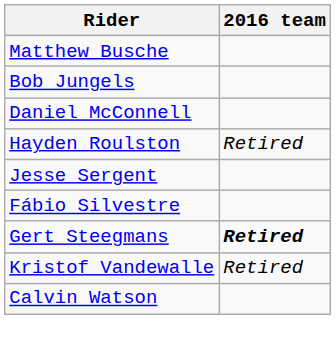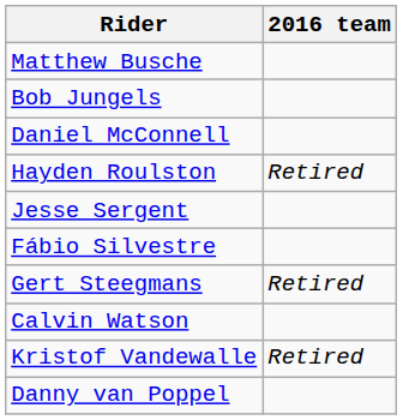 <table class="wikitable">
 <tr>
 <th>Rider</th>
 <th>2016 team</th>
 </tr>
 <tr>
 <td><a href='#'>Matthew Busche</a></td>
 <td></td>
 </tr>
 <tr>
 <td><a href='#'>Bob Jungels</a></td>
 <td></td>
 </tr>
 <tr>
 <td><a href='#'>Daniel McConnell</a></td>
 <td></td>
 </tr>
 <tr>
 <td><a href='#'>Hayden Roulston</a></td>
 <td><em>Retired</em></td>
 </tr>
 <tr>
 <td><a href='#'>Jesse Sergent</a></td>
 <td></td>
 </tr>
 <tr>
 <td><a href='#'>Fábio Silvestre</a></td>
 <td></td>
 </tr>
 <tr>
 <td><a href='#'>Gert Steegmans</a></td>
-<td><strong><em>Retired</em></strong></td>
+<td><em>Retired</em></td>
+</tr>
+<tr>
+<td><a href='#'>Calvin Watson</a></td>
+<td></td>
 </tr>
 <tr>
 <td><a href='#'>Kristof Vandewalle</a></td>
 <td><em>Retired</em></td>
 </tr>
 <tr>
-<td><a href='#'>Calvin Watson</a></td>
+<td><a href='#'>Danny van Poppel</a></td>
 <td></td>
 </tr>
 </table>
